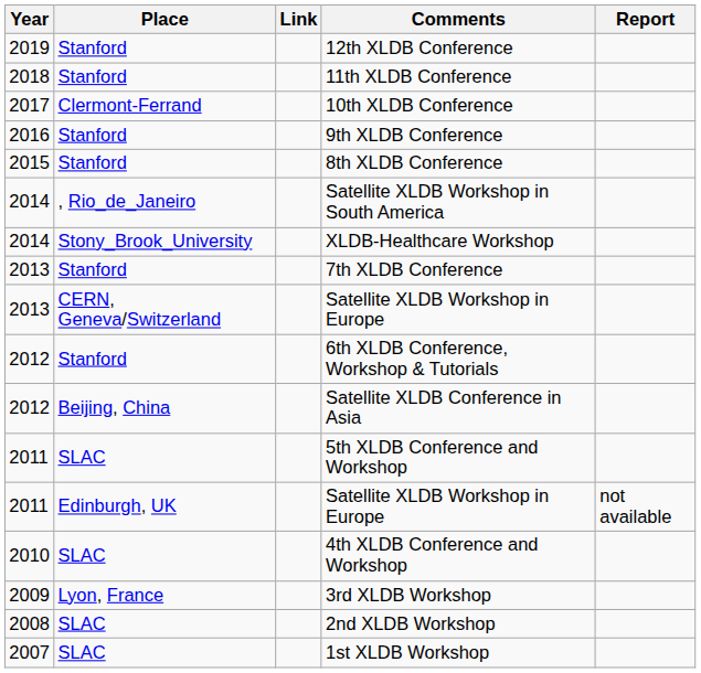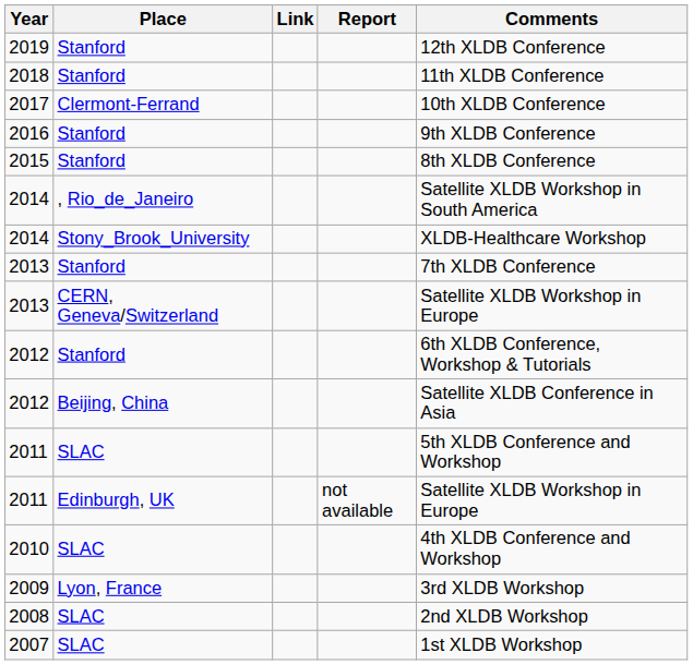 <table class="wikitable">
 <tr>
 <th>Year</th>
 <th>Place</th>
 <th>Link</th>
+<th>Report</th>
 <th>Comments</th>
-<th>Report</th>
 </tr>
 <tr>
 <td>2019</td>
 <td><a href='#'>Stanford</a></td>
 <td></td>
+<td></td>
 <td>12th XLDB Conference</td>
-<td></td>
 </tr>
 <tr>
 <td>2018</td>
 <td><a href='#'>Stanford</a></td>
 <td></td>
+<td></td>
 <td>11th XLDB Conference</td>
-<td></td>
 </tr>
 <tr>
 <td>2017</td>
 <td><a href='#'>Clermont-Ferrand</a></td>
 <td></td>
+<td></td>
 <td>10th XLDB Conference</td>
-<td></td>
 </tr>
 <tr>
 <td>2016</td>
 <td><a href='#'>Stanford</a></td>
 <td></td>
+<td></td>
 <td>9th XLDB Conference</td>
-<td></td>
 </tr>
 <tr>
 <td>2015</td>
 <td><a href='#'>Stanford</a></td>
 <td></td>
+<td></td>
 <td>8th XLDB Conference</td>
-<td></td>
 </tr>
 <tr>
 <td>2014</td>
 <td>, <a href='#'>Rio_de_Janeiro</a></td>
 <td></td>
+<td></td>
 <td>Satellite XLDB Workshop in South America</td>
-<td></td>
 </tr>
 <tr>
 <td>2014</td>
 <td><a href='#'>Stony_Brook_University</a></td>
 <td></td>
+<td></td>
 <td>XLDB-Healthcare Workshop</td>
-<td></td>
 </tr>
 <tr>
 <td>2013</td>
 <td><a href='#'>Stanford</a></td>
 <td></td>
+<td></td>
 <td>7th XLDB Conference</td>
-<td></td>
 </tr>
 <tr>
 <td>2013</td>
 <td><a href='#'>CERN</a>, <a href='#'>Geneva</a>/<a href='#'>Switzerland</a></td>
 <td></td>
+<td></td>
 <td>Satellite XLDB Workshop in Europe</td>
-<td></td>
 </tr>
 <tr>
 <td>2012</td>
 <td><a href='#'>Stanford</a></td>
 <td></td>
+<td></td>
 <td>6th XLDB Conference, Workshop & Tutorials</td>
-<td></td>
 </tr>
 <tr>
 <td>2012</td>
 <td><a href='#'>Beijing</a>, <a href='#'>China</a></td>
 <td></td>
+<td></td>
 <td>Satellite XLDB Conference in Asia</td>
-<td></td>
 </tr>
 <tr>
 <td>2011</td>
 <td><a href='#'>SLAC</a></td>
 <td></td>
+<td></td>
 <td>5th XLDB Conference and Workshop</td>
-<td></td>
 </tr>
 <tr>
 <td>2011</td>
 <td><a href='#'>Edinburgh</a>, <a href='#'>UK</a></td>
 <td></td>
+<td>not available</td>
 <td>Satellite XLDB Workshop in Europe</td>
-<td>not available</td>
 </tr>
 <tr>
 <td>2010</td>
 <td><a href='#'>SLAC</a></td>
 <td></td>
+<td></td>
 <td>4th XLDB Conference and Workshop</td>
-<td></td>
 </tr>
 <tr>
 <td>2009</td>
 <td><a href='#'>Lyon</a>, <a href='#'>France</a></td>
 <td></td>
+<td></td>
 <td>3rd XLDB Workshop</td>
-<td></td>
 </tr>
 <tr>
 <td>2008</td>
 <td><a href='#'>SLAC</a></td>
 <td></td>
+<td></td>
 <td>2nd XLDB Workshop</td>
-<td></td>
 </tr>
 <tr>
 <td>2007</td>
 <td><a href='#'>SLAC</a></td>
 <td></td>
+<td></td>
 <td>1st XLDB Workshop</td>
-<td></td>
 </tr>
 </table>
